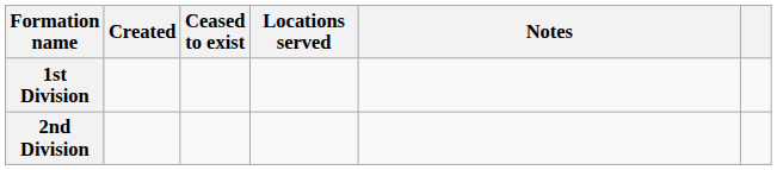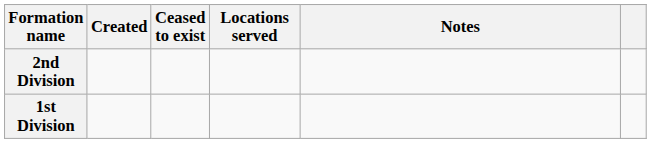 <table class="wikitable sortable plainrowheaders" style="text-align: left; border-spacing: 2px; border: 1px solid darkgray; width: 100%;">
 <tr>
 <th width="5%" scope="col">Formation name</th>
 <th width=5% scope="col">Created</th>
 <th width=5% scope="col">Ceased to exist</th>
 <th class=unsortable width=15% scope="col">Locations served</th>
 <th class=unsortable width=65% scope="col">Notes</th>
 <th class=unsortable width=5% scope="col"></th>
 </tr>
 <tr>
+<th scope="row" style="text-align:center;">2nd Division</th>
+<td align="center"></td>
+<td align="center"></td>
+<td align="center"></td>
+<td align="center"></td>
+<td align="center"></td>
+</tr>
+<tr>
 <th scope="row" style="text-align:center;">1st Division</th>
 <td align="center"></td>
 <td align="center"></td>
 <td align="center"></td>
 <td align="center"></td>
 <td align="center"></td>
 </tr>
-<tr>
-<th scope="row" style="text-align:center;">2nd Division</th>
-<td align="center"></td>
-<td align="center"></td>
-<td align="center"></td>
-<td align="center"></td>
-<td align="center"></td>
-</tr>
 </table>
